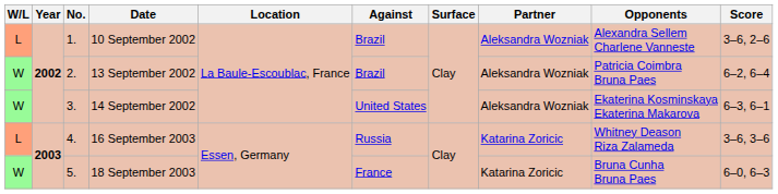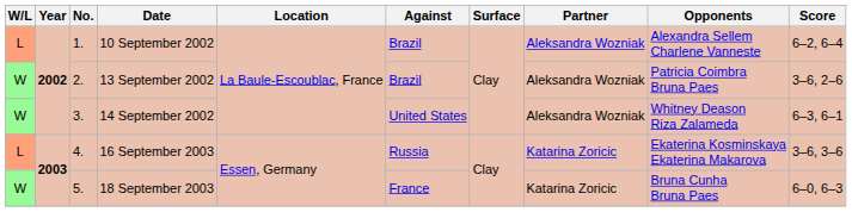 <table class="sortable wikitable" style=font-size:97%>
 <tr>
 <th>W/L</th>
 <th>Year</th>
 <th>No.</th>
 <th>Date</th>
 <th>Location</th>
 <th>Against</th>
 <th>Surface</th>
 <th>Partner</th>
 <th>Opponents</th>
 <th>Score</th>
 </tr>
 <tr bgcolor=#ebc2af>
 <td style="text-align:center; background:#ffa07a;">L</td>
 <td rowspan="3"><strong>2002</strong></td>
 <td>1.</td>
 <td>10 September 2002</td>
 <td rowspan="3"><a href='#'>La Baule-Escoublac</a>, France</td>
 <td> <a href='#'>Brazil</a></td>
 <td rowspan="3">Clay</td>
 <td><a href='#'>Aleksandra Wozniak</a></td>
 <td><a href='#'>Alexandra Sellem</a> <br> <a href='#'>Charlene Vanneste</a></td>
-<td>3–6, 2–6</td>
+<td>6–2, 6–4</td>
 </tr>
 <tr bgcolor=#ebc2af>
 <td style="text-align:center; background:#98fb98;">W</td>
 <td>2.</td>
 <td>13 September 2002</td>
 <td> <a href='#'>Brazil</a></td>
 <td>Aleksandra Wozniak</td>
 <td><a href='#'>Patricia Coimbra</a> <br> <a href='#'>Bruna Paes</a></td>
-<td>6–2, 6–4</td>
+<td>3–6, 2–6</td>
 </tr>
 <tr bgcolor=#ebc2af>
 <td style="text-align:center; background:#98fb98;">W</td>
 <td>3.</td>
 <td>14 September 2002</td>
 <td> <a href='#'>United States</a></td>
 <td>Aleksandra Wozniak</td>
-<td><a href='#'>Ekaterina Kosminskaya</a> <br> <a href='#'>Ekaterina Makarova</a></td>
+<td><a href='#'>Whitney Deason</a> <br> <a href='#'>Riza Zalameda</a></td>
 <td>6–3, 6–1</td>
 </tr>
 <tr bgcolor=#ebc2af>
 <td style="text-align:center; background:#ffa07a;">L</td>
 <td rowspan="2"><strong>2003</strong></td>
 <td>4.</td>
 <td>16 September 2003</td>
 <td rowspan="2"><a href='#'>Essen</a>, Germany</td>
 <td> <a href='#'>Russia</a></td>
 <td rowspan="2">Clay</td>
 <td><a href='#'>Katarina Zoricic</a></td>
-<td><a href='#'>Whitney Deason</a> <br> <a href='#'>Riza Zalameda</a></td>
+<td><a href='#'>Ekaterina Kosminskaya</a> <br> <a href='#'>Ekaterina Makarova</a></td>
 <td>3–6, 3–6</td>
 </tr>
 <tr bgcolor=#ebc2af>
 <td style="text-align:center; background:#98fb98;">W</td>
 <td>5.</td>
 <td>18 September 2003</td>
 <td> <a href='#'>France</a></td>
 <td>Katarina Zoricic</td>
 <td><a href='#'>Bruna Cunha</a> <br> <a href='#'>Bruna Paes</a></td>
 <td>6–0, 6–3</td>
 </tr>
 </table>
